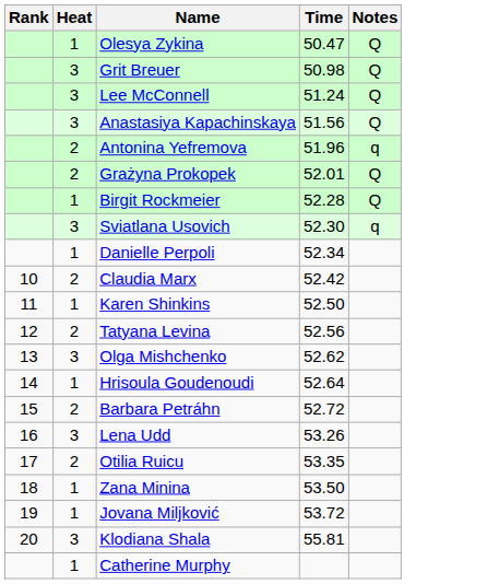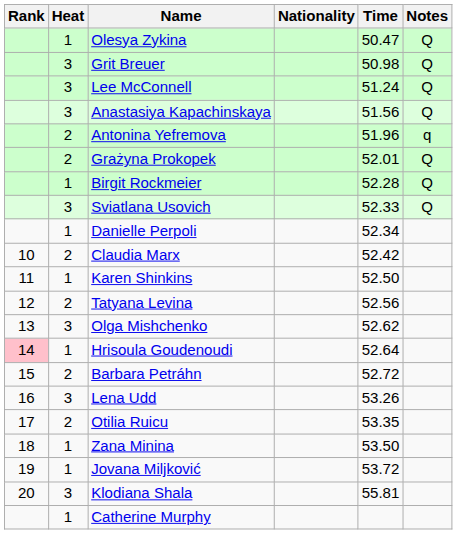 <table class="wikitable sortable" style="text-align:center">
 <tr>
 <th>Rank</th>
 <th>Heat</th>
 <th>Name</th>
+<th>Nationality</th>
 <th>Time</th>
 <th>Notes</th>
 </tr>
 <tr bgcolor=ccffcc>
 <td></td>
 <td>1</td>
 <td align=left><a href='#'>Olesya Zykina</a></td>
+<td align=left></td>
 <td>50.47</td>
 <td>Q</td>
 </tr>
 <tr bgcolor=ccffcc>
 <td></td>
 <td>3</td>
 <td align=left><a href='#'>Grit Breuer</a></td>
+<td align=left></td>
 <td>50.98</td>
 <td>Q</td>
 </tr>
 <tr bgcolor=ccffcc>
 <td></td>
 <td>3</td>
 <td align=left><a href='#'>Lee McConnell</a></td>
+<td align=left></td>
 <td>51.24</td>
 <td>Q</td>
 </tr>
 <tr bgcolor=ddffdd>
 <td></td>
 <td>3</td>
 <td align=left><a href='#'>Anastasiya Kapachinskaya</a></td>
+<td align=left></td>
 <td>51.56</td>
 <td>Q</td>
 </tr>
 <tr bgcolor=ccffcc>
 <td></td>
 <td>2</td>
 <td align=left><a href='#'>Antonina Yefremova</a></td>
+<td align=left></td>
 <td>51.96</td>
 <td>q</td>
 </tr>
 <tr bgcolor=ccffcc>
 <td></td>
 <td>2</td>
 <td align=left><a href='#'>Grażyna Prokopek</a></td>
+<td align=left></td>
 <td>52.01</td>
 <td>Q</td>
 </tr>
 <tr bgcolor=ccffcc>
 <td></td>
 <td>1</td>
 <td align=left><a href='#'>Birgit Rockmeier</a></td>
+<td align=left></td>
 <td>52.28</td>
 <td>Q</td>
 </tr>
 <tr bgcolor=ddffdd>
 <td></td>
 <td>3</td>
 <td align=left><a href='#'>Sviatlana Usovich</a></td>
-<td>52.30</td>
-<td>q</td>
+<td align=left></td>
+<td>52.33</td>
+<td>Q</td>
 </tr>
 <tr>
 <td></td>
 <td>1</td>
 <td align=left><a href='#'>Danielle Perpoli</a></td>
+<td align=left></td>
 <td>52.34</td>
 <td></td>
 </tr>
 <tr>
 <td>10</td>
 <td>2</td>
 <td align=left><a href='#'>Claudia Marx</a></td>
+<td align=left></td>
 <td>52.42</td>
 <td></td>
 </tr>
 <tr>
 <td>11</td>
 <td>1</td>
 <td align=left><a href='#'>Karen Shinkins</a></td>
+<td align=left></td>
 <td>52.50</td>
 <td></td>
 </tr>
 <tr>
 <td>12</td>
 <td>2</td>
 <td align=left><a href='#'>Tatyana Levina</a></td>
+<td align=left></td>
 <td>52.56</td>
 <td></td>
 </tr>
 <tr>
 <td>13</td>
 <td>3</td>
 <td align=left><a href='#'>Olga Mishchenko</a></td>
+<td align=left></td>
 <td>52.62</td>
 <td></td>
 </tr>
 <tr>
-<td>14</td>
+<td style="background: pink;">14</td>
 <td>1</td>
 <td align=left><a href='#'>Hrisoula Goudenoudi</a></td>
+<td align=left></td>
 <td>52.64</td>
 <td></td>
 </tr>
 <tr>
 <td>15</td>
 <td>2</td>
 <td align=left><a href='#'>Barbara Petráhn</a></td>
+<td align=left></td>
 <td>52.72</td>
 <td></td>
 </tr>
 <tr>
 <td>16</td>
 <td>3</td>
 <td align=left><a href='#'>Lena Udd</a></td>
+<td align=left></td>
 <td>53.26</td>
 <td></td>
 </tr>
 <tr>
 <td>17</td>
 <td>2</td>
 <td align=left><a href='#'>Otilia Ruicu</a></td>
+<td align=left></td>
 <td>53.35</td>
 <td></td>
 </tr>
 <tr>
 <td>18</td>
 <td>1</td>
 <td align=left><a href='#'>Zana Minina</a></td>
+<td align=left></td>
 <td>53.50</td>
 <td></td>
 </tr>
 <tr>
 <td>19</td>
 <td>1</td>
 <td align=left><a href='#'>Jovana Miljković</a></td>
+<td align=left></td>
 <td>53.72</td>
 <td></td>
 </tr>
 <tr>
 <td>20</td>
 <td>3</td>
 <td align=left><a href='#'>Klodiana Shala</a></td>
+<td align=left></td>
 <td>55.81</td>
 <td></td>
 </tr>
 <tr>
 <td></td>
 <td>1</td>
 <td align=left><a href='#'>Catherine Murphy</a></td>
+<td align=left></td>
 <td></td>
 <td></td>
 </tr>
 </table>
